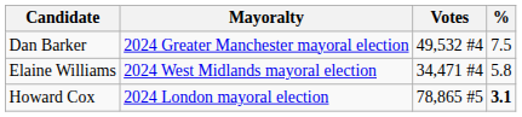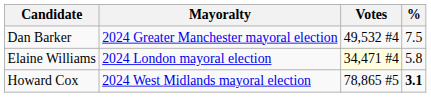 <table class="wikitable">
 <tr>
 <th>Candidate</th>
 <th>Mayoralty</th>
 <th>Votes</th>
 <th>%</th>
 </tr>
 <tr>
 <td>Dan Barker</td>
 <td><a href='#'>2024 Greater Manchester mayoral election</a></td>
 <td>49,532 #4</td>
 <td>7.5</td>
 </tr>
 <tr>
 <td>Elaine Williams</td>
-<td><a href='#'>2024 West Midlands mayoral election</a></td>
-<td>34,471 #4</td>
+<td><a href='#'>2024 London mayoral election</a></td>
+<td style="background: lightyellow;">34,471 #4</td>
 <td>5.8</td>
 </tr>
 <tr>
 <td>Howard Cox</td>
-<td><a href='#'>2024 London mayoral election</a></td>
+<td><a href='#'>2024 West Midlands mayoral election</a></td>
 <td>78,865 #5</td>
 <td><strong>3.1</strong></td>
 </tr>
 </table>
